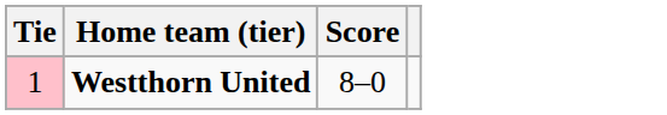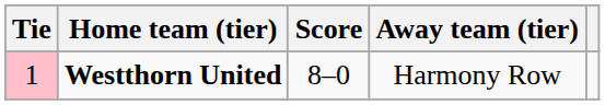 <table class="wikitable" style="text-align:center; font-size:85%">
 <tr>
 <th>Tie</th>
 <th>Home team (tier)</th>
 <th>Score</th>
+<th>Away team (tier)</th>
 <th></th>
 </tr>
 <tr>
 <td align="center" style="background: pink;">1</td>
 <td><strong>Westthorn United</strong></td>
 <td align="center">8–0</td>
+<td>Harmony Row</td>
 <td></td>
 </tr>
 </table>
